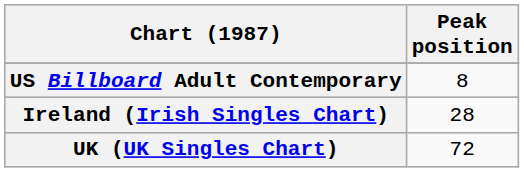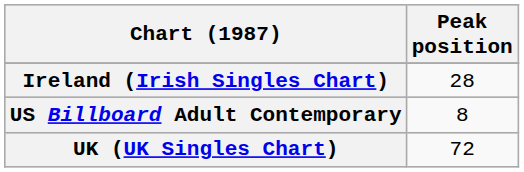 <table class="wikitable sortable plainrowheaders" style="text-align:center">
 <tr>
 <th>Chart (1987)</th>
 <th>Peak<br>position</th>
 </tr>
 <tr>
 </tr>
 <tr>
+<th scope="row">Ireland (<a href='#'>Irish Singles Chart</a>)</th>
+<td>28</td>
+</tr>
+<tr>
 <th scope="row">US <em><a href='#'>Billboard</a></em> Adult Contemporary</th>
 <td>8</td>
-</tr>
-<tr>
-<th scope="row">Ireland (<a href='#'>Irish Singles Chart</a>)</th>
-<td>28</td>
 </tr>
 <tr>
 <th scope="row">UK (<a href='#'>UK Singles Chart</a>)</th>
 <td>72</td>
 </tr>
 </table>
